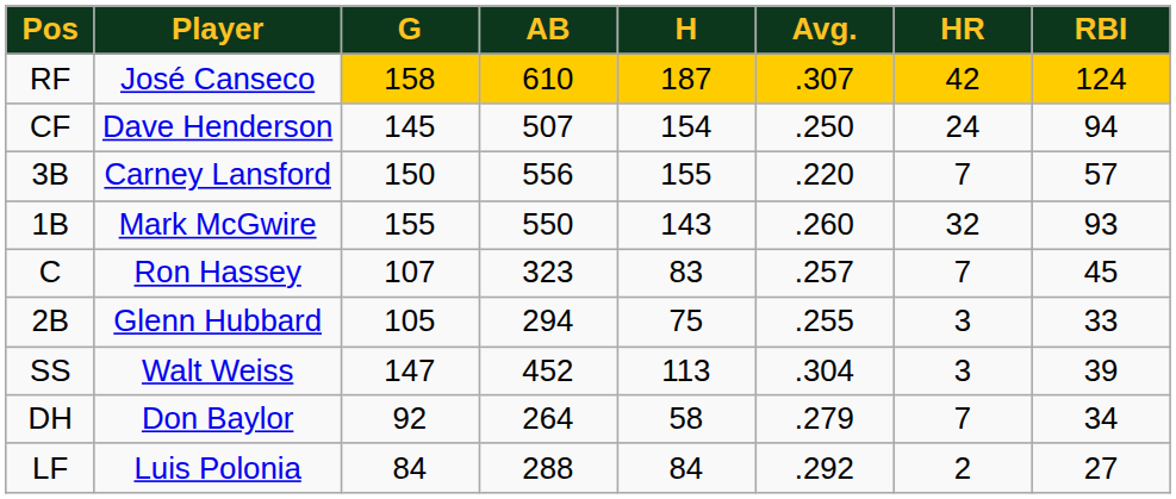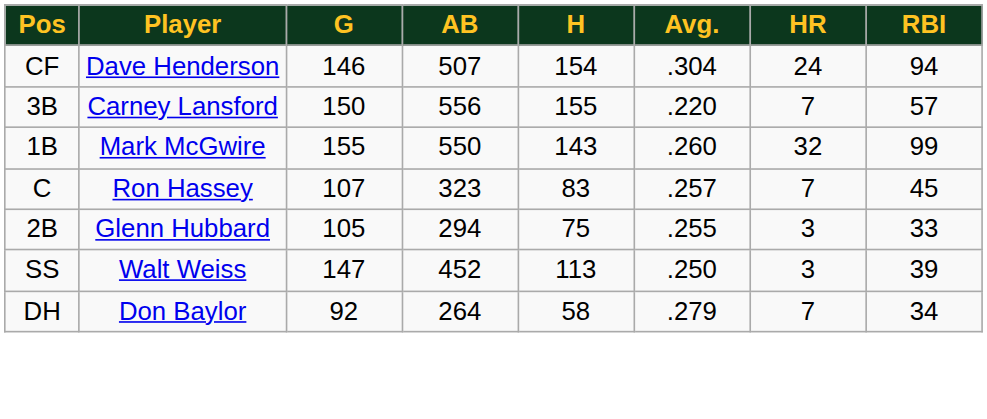 <table class="wikitable sortable">
 <tr>
 <th style="background:#0C371D;color:#ffc322;" width="5%">Pos</th>
 <th style="background:#0C371D;color:#ffc322;" width="16%">Player</th>
 <th style="background:#0C371D;color:#ffc322;" width="9%">G</th>
 <th style="background:#0C371D;color:#ffc322;" width="9%">AB</th>
 <th style="background:#0C371D;color:#ffc322;" width="9%">H</th>
 <th style="background:#0C371D;color:#ffc322;" width="9%">Avg.</th>
 <th style="background:#0C371D;color:#ffc322;" width="9%">HR</th>
 <th style="background:#0C371D;color:#ffc322;" width="9%">RBI</th>
 </tr>
 <tr align="center">
-<td>RF</td>
-<td><a href='#'>José Canseco</a></td>
-<td bgcolor="#FFCC00">158</td>
-<td bgcolor="#FFCC00">610</td>
-<td bgcolor="#FFCC00">187</td>
-<td bgcolor="#FFCC00">.307</td>
-<td bgcolor="#FFCC00">42</td>
-<td bgcolor="#FFCC00">124</td>
-</tr>
-<tr align="center">
 <td>CF</td>
 <td><a href='#'>Dave Henderson</a></td>
-<td>145</td>
+<td>146</td>
 <td>507</td>
 <td>154</td>
-<td>.250</td>
+<td>.304</td>
 <td>24</td>
 <td>94</td>
 </tr>
 <tr align="center">
 <td>3B</td>
 <td><a href='#'>Carney Lansford</a></td>
 <td>150</td>
 <td>556</td>
 <td>155</td>
 <td>.220</td>
 <td>7</td>
 <td>57</td>
 </tr>
 <tr align="center">
 <td>1B</td>
 <td><a href='#'>Mark McGwire</a></td>
 <td>155</td>
 <td>550</td>
 <td>143</td>
 <td>.260</td>
 <td>32</td>
-<td>93</td>
+<td>99</td>
 </tr>
 <tr align="center">
 <td>C</td>
 <td><a href='#'>Ron Hassey</a></td>
 <td>107</td>
 <td>323</td>
 <td>83</td>
 <td>.257</td>
 <td>7</td>
 <td>45</td>
 </tr>
 <tr align="center">
 <td>2B</td>
 <td><a href='#'>Glenn Hubbard</a></td>
 <td>105</td>
 <td>294</td>
 <td>75</td>
 <td>.255</td>
 <td>3</td>
 <td>33</td>
 </tr>
 <tr align="center">
 <td>SS</td>
 <td><a href='#'>Walt Weiss</a></td>
 <td>147</td>
 <td>452</td>
 <td>113</td>
-<td>.304</td>
+<td>.250</td>
 <td>3</td>
 <td>39</td>
 </tr>
 <tr align="center">
 <td>DH</td>
 <td><a href='#'>Don Baylor</a></td>
 <td>92</td>
 <td>264</td>
 <td>58</td>
 <td>.279</td>
 <td>7</td>
 <td>34</td>
 </tr>
-<tr align="center">
-<td>LF</td>
-<td><a href='#'>Luis Polonia</a></td>
-<td>84</td>
-<td>288</td>
-<td>84</td>
-<td>.292</td>
-<td>2</td>
-<td>27</td>
-</tr>
 </table>
